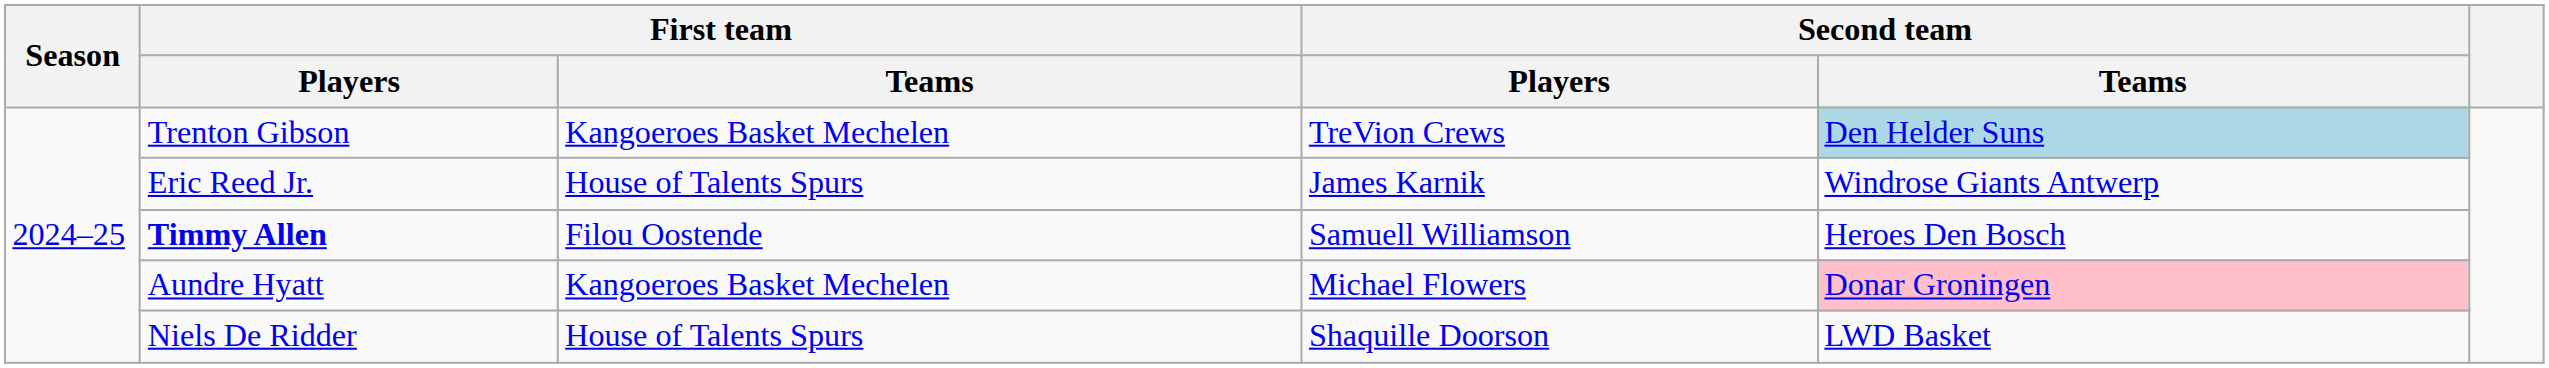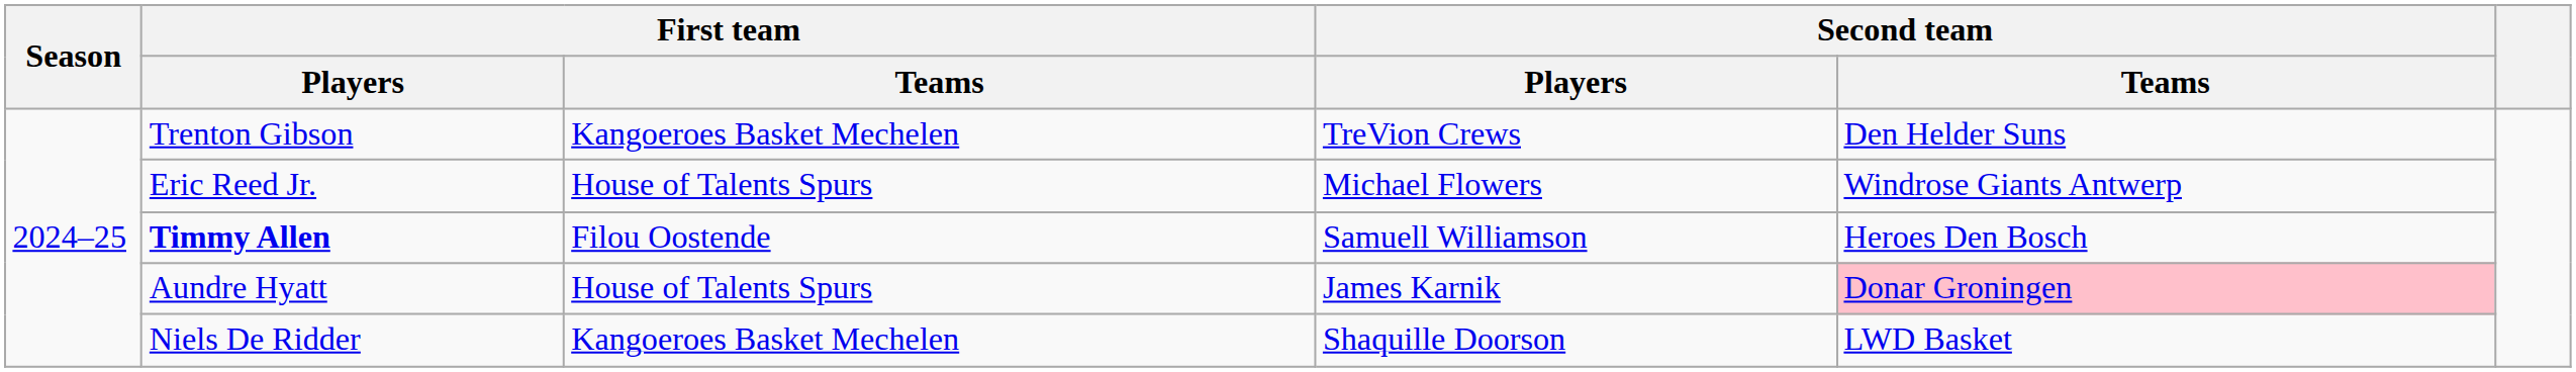 <table class="wikitable" width=100%>
 <tr>
 <th rowspan=2 style="width:60px;">Season</th>
 <th colspan=2 style="width:150px;">First team</th>
 <th colspan=2 style="width:150px;">Second team</th>
 <th rowspan=2 style="width:30px;"></th>
 </tr>
 <tr>
 <th>Players</th>
 <th>Teams</th>
 <th>Players</th>
 <th>Teams</th>
 </tr>
 <tr>
 <td rowspan=5><a href='#'>2024–25</a></td>
 <td> <a href='#'>Trenton Gibson</a></td>
 <td> <a href='#'>Kangoeroes Basket Mechelen</a></td>
 <td> <a href='#'>TreVion Crews</a></td>
-<td style="background: lightblue;"> <a href='#'>Den Helder Suns</a></td>
+<td> <a href='#'>Den Helder Suns</a></td>
 <td style="text-align:center;" rowspan=5></td>
 </tr>
 <tr>
 <td> <a href='#'>Eric Reed Jr.</a></td>
 <td> <a href='#'>House of Talents Spurs</a></td>
-<td> <a href='#'>James Karnik</a></td>
+<td> <a href='#'>Michael Flowers</a></td>
 <td> <a href='#'>Windrose Giants Antwerp</a></td>
 </tr>
 <tr>
 <td> <strong><a href='#'>Timmy Allen</a></strong></td>
 <td> <a href='#'>Filou Oostende</a></td>
 <td> <a href='#'>Samuell Williamson</a></td>
 <td> <a href='#'>Heroes Den Bosch</a></td>
 </tr>
 <tr>
 <td> <a href='#'>Aundre Hyatt</a></td>
-<td> <a href='#'>Kangoeroes Basket Mechelen</a></td>
-<td> <a href='#'>Michael Flowers</a></td>
+<td> <a href='#'>House of Talents Spurs</a></td>
+<td> <a href='#'>James Karnik</a></td>
 <td style="background: pink;"> <a href='#'>Donar Groningen</a></td>
 </tr>
 <tr>
 <td> <a href='#'>Niels De Ridder</a></td>
-<td> <a href='#'>House of Talents Spurs</a></td>
+<td> <a href='#'>Kangoeroes Basket Mechelen</a></td>
 <td> <a href='#'>Shaquille Doorson</a></td>
 <td> <a href='#'>LWD Basket</a></td>
 </tr>
 </table>
